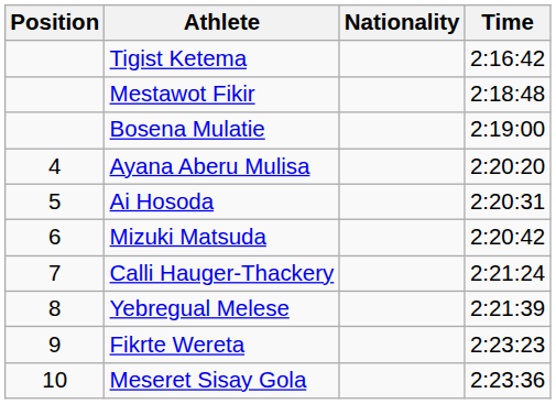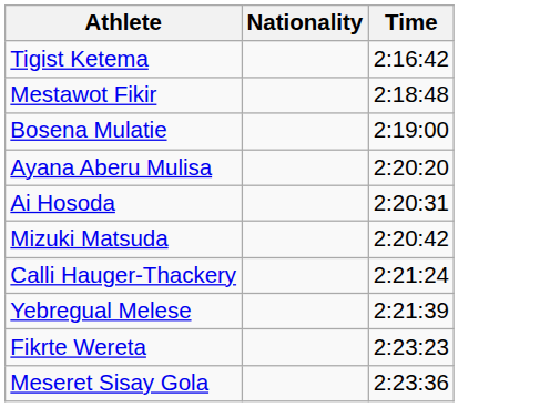 <table class="wikitable sortable">
 <tr>
-<th scope="col">Position</th>
 <th scope="col">Athlete</th>
 <th scope="col">Nationality</th>
 <th scope="col">Time</th>
 </tr>
 <tr>
-<td style="text-align:center"></td>
 <td><a href='#'>Tigist Ketema</a></td>
 <td></td>
 <td>2:16:42</td>
 </tr>
 <tr>
-<td style="text-align:center"></td>
 <td><a href='#'>Mestawot Fikir</a></td>
 <td></td>
 <td>2:18:48</td>
 </tr>
 <tr>
-<td style="text-align:center"></td>
 <td><a href='#'>Bosena Mulatie</a></td>
 <td></td>
 <td>2:19:00</td>
 </tr>
 <tr>
-<td style="text-align:center">4</td>
 <td><a href='#'>Ayana Aberu Mulisa</a></td>
 <td></td>
 <td>2:20:20</td>
 </tr>
 <tr>
-<td style="text-align:center">5</td>
 <td><a href='#'>Ai Hosoda</a></td>
 <td></td>
 <td>2:20:31</td>
 </tr>
 <tr>
-<td style="text-align:center">6</td>
 <td><a href='#'>Mizuki Matsuda</a></td>
 <td></td>
 <td>2:20:42</td>
 </tr>
 <tr>
-<td style="text-align:center">7</td>
 <td><a href='#'>Calli Hauger-Thackery</a></td>
 <td></td>
 <td>2:21:24</td>
 </tr>
 <tr>
-<td style="text-align:center">8</td>
 <td><a href='#'>Yebregual Melese</a></td>
 <td></td>
 <td>2:21:39</td>
 </tr>
 <tr>
-<td style="text-align:center">9</td>
 <td><a href='#'>Fikrte Wereta</a></td>
 <td></td>
 <td>2:23:23</td>
 </tr>
 <tr>
-<td style="text-align:center">10</td>
 <td><a href='#'>Meseret Sisay Gola</a></td>
 <td></td>
 <td>2:23:36</td>
 </tr>
 </table>
